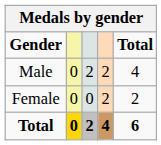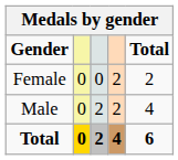 <table class="wikitable" style="font-size:85%;  float:right;">
 <tr style="background:#efefef;">
 <th colspan=5>Medals by gender</th>
 </tr>
 <tr align=center>
 <td><strong>Gender</strong></td>
 <td style="background:#f7f6a8;"></td>
 <td style="background:#dce5e5;"></td>
 <td style="background:#ffdab9;"></td>
 <td><strong>Total</strong></td>
 </tr>
 <tr align=center>
+<td>Female</td>
+<td style="background:#F7F6A8;">0</td>
+<td style="background:#DCE5E5;">0</td>
+<td style="background:#FFDAB9;">2</td>
+<td>2</td>
+</tr>
+<tr align=center>
 <td>Male</td>
 <td style="background:#F7F6A8;">0</td>
 <td style="background:#DCE5E5;">2</td>
 <td style="background:#FFDAB9;">2</td>
 <td>4</td>
-</tr>
-<tr align=center>
-<td>Female</td>
-<td style="background:#F7F6A8;">0</td>
-<td style="background:#DCE5E5;">0</td>
-<td style="background:#FFDAB9;">2</td>
-<td>2</td>
 </tr>
 <tr align=center>
 <td><strong>Total</strong></td>
 <td style="background:gold;"><strong>0</strong></td>
 <td style="background:silver;"><strong>2</strong></td>
 <td style="background:#c96;"><strong>4</strong></td>
 <td><strong>6</strong></td>
 </tr>
 </table>
